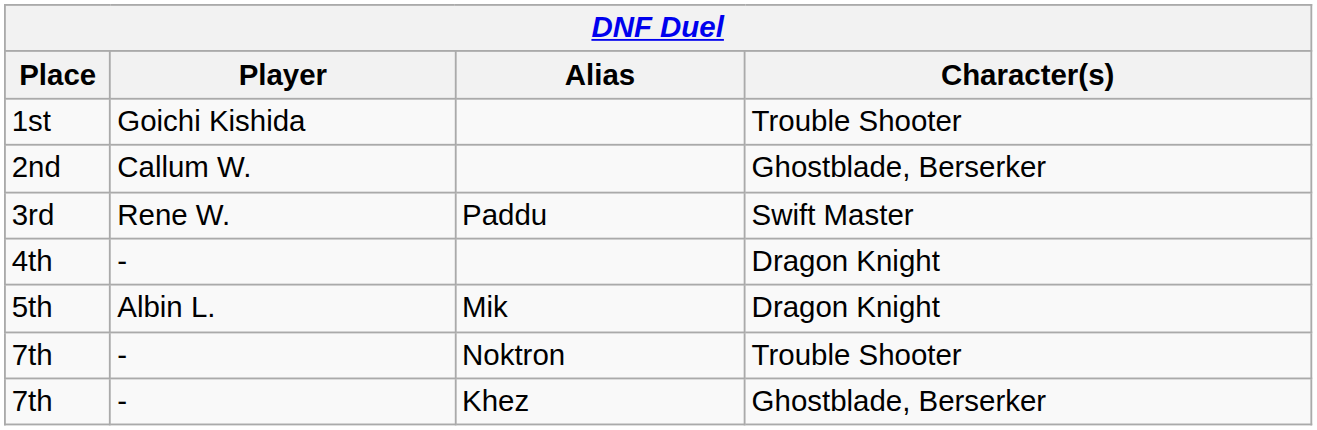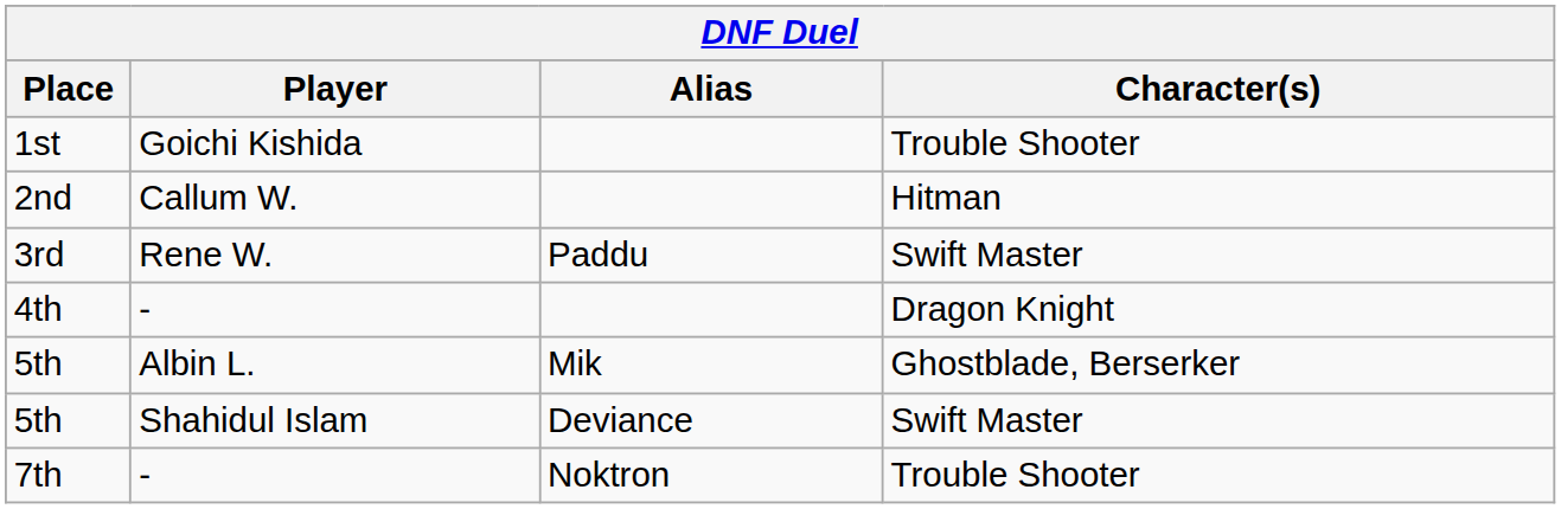 <table class="wikitable">
 <tr>
 <th colspan="4"><strong><em><a href='#'>DNF Duel</a></em></strong>  </th>
 </tr>
 <tr>
 <th style="width:50px;">Place</th>
 <th style="width:180px;">Player</th>
 <th style="width:150px;">Alias</th>
 <th style="width:300px;">Character(s)</th>
 </tr>
 <tr>
 <td>1st</td>
 <td> Goichi Kishida</td>
 <td></td>
 <td>Trouble Shooter</td>
 </tr>
 <tr>
 <td>2nd</td>
 <td> Callum W.</td>
 <td></td>
-<td>Ghostblade, Berserker</td>
+<td>Hitman</td>
 </tr>
 <tr>
 <td>3rd</td>
 <td> Rene W.</td>
 <td>Paddu</td>
 <td>Swift Master</td>
 </tr>
 <tr>
 <td>4th</td>
 <td> -</td>
 <td></td>
 <td>Dragon Knight</td>
 </tr>
 <tr>
 <td>5th</td>
 <td> Albin L.</td>
 <td>Mik</td>
-<td>Dragon Knight</td>
+<td>Ghostblade, Berserker</td>
+</tr>
+<tr>
+<td>5th</td>
+<td> Shahidul Islam</td>
+<td>Deviance</td>
+<td>Swift Master</td>
 </tr>
 <tr>
 <td>7th</td>
 <td> -</td>
 <td>Noktron</td>
 <td>Trouble Shooter</td>
 </tr>
-<tr>
-<td>7th</td>
-<td> -</td>
-<td>Khez</td>
-<td>Ghostblade, Berserker</td>
-</tr>
 </table>
